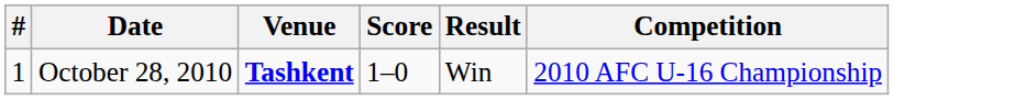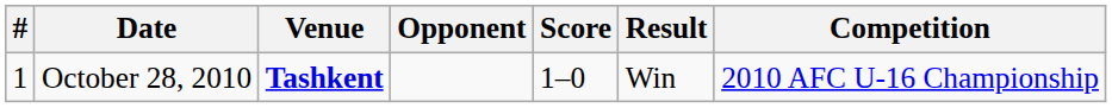 <table class="wikitable">
 <tr>
 <th>#</th>
 <th>Date</th>
 <th>Venue</th>
+<th>Opponent</th>
 <th>Score</th>
 <th>Result</th>
 <th>Competition</th>
 </tr>
 <tr>
 <td>1</td>
 <td>October 28, 2010</td>
 <td><strong><a href='#'>Tashkent</a></strong></td>
+<td></td>
 <td>1–0</td>
 <td>Win</td>
 <td><a href='#'>2010 AFC U-16 Championship</a></td>
 </tr>
 </table>
